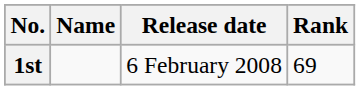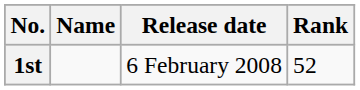 <table class=wikitable style="font-size:small">
 <tr>
 <th>No.</th>
 <th>Name</th>
 <th>Release date</th>
 <th>Rank</th>
 </tr>
 <tr>
 <th>1st</th>
 <td></td>
 <td>6 February 2008</td>
-<td>69</td>
+<td>52</td>
 </tr>
 </table>
